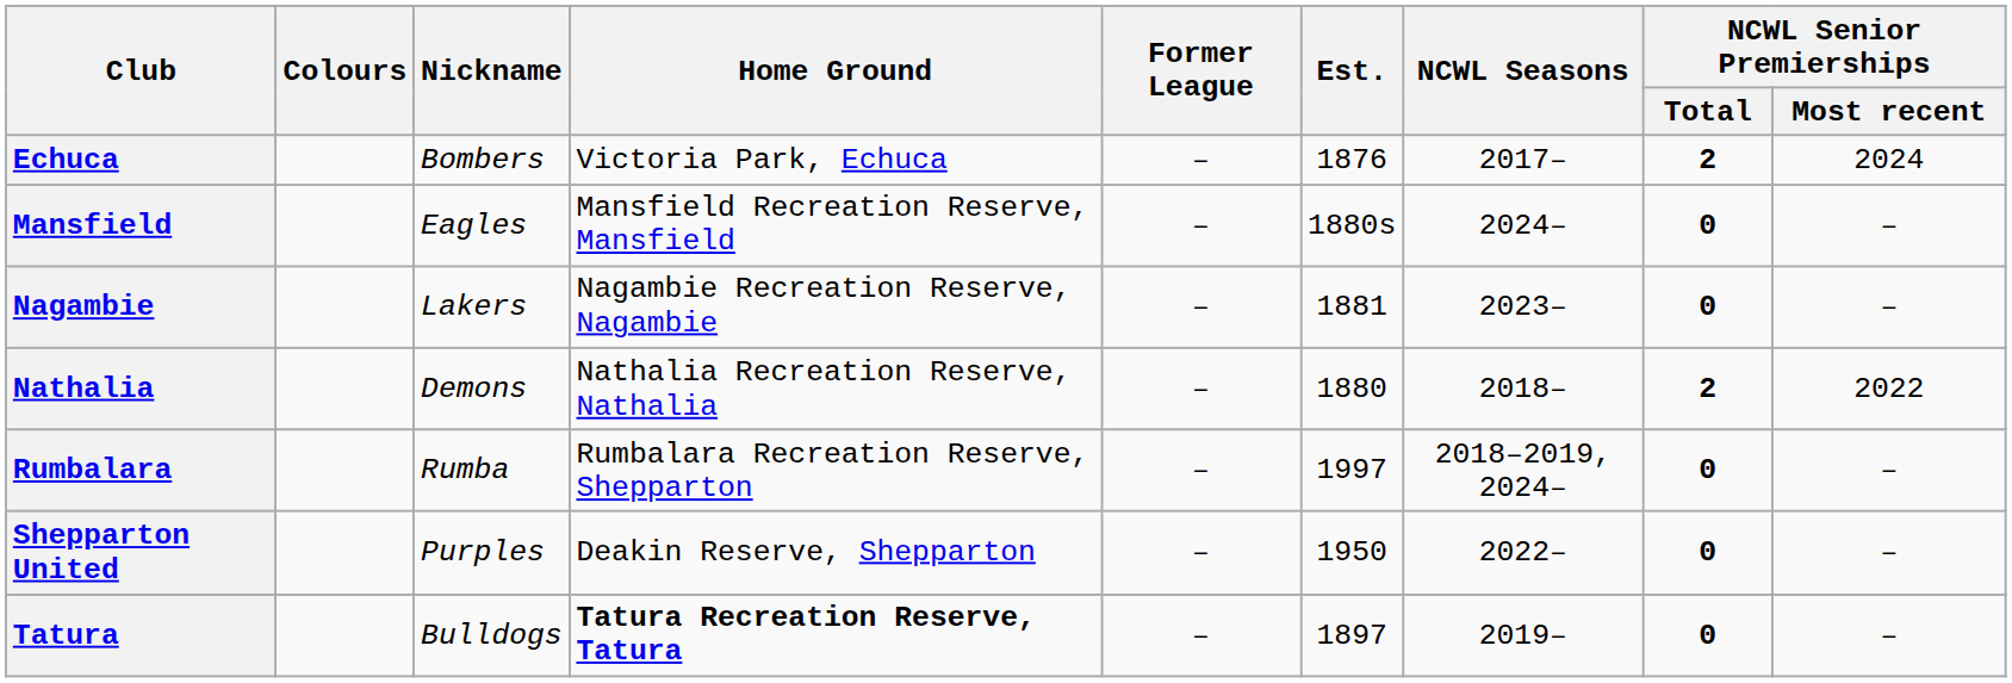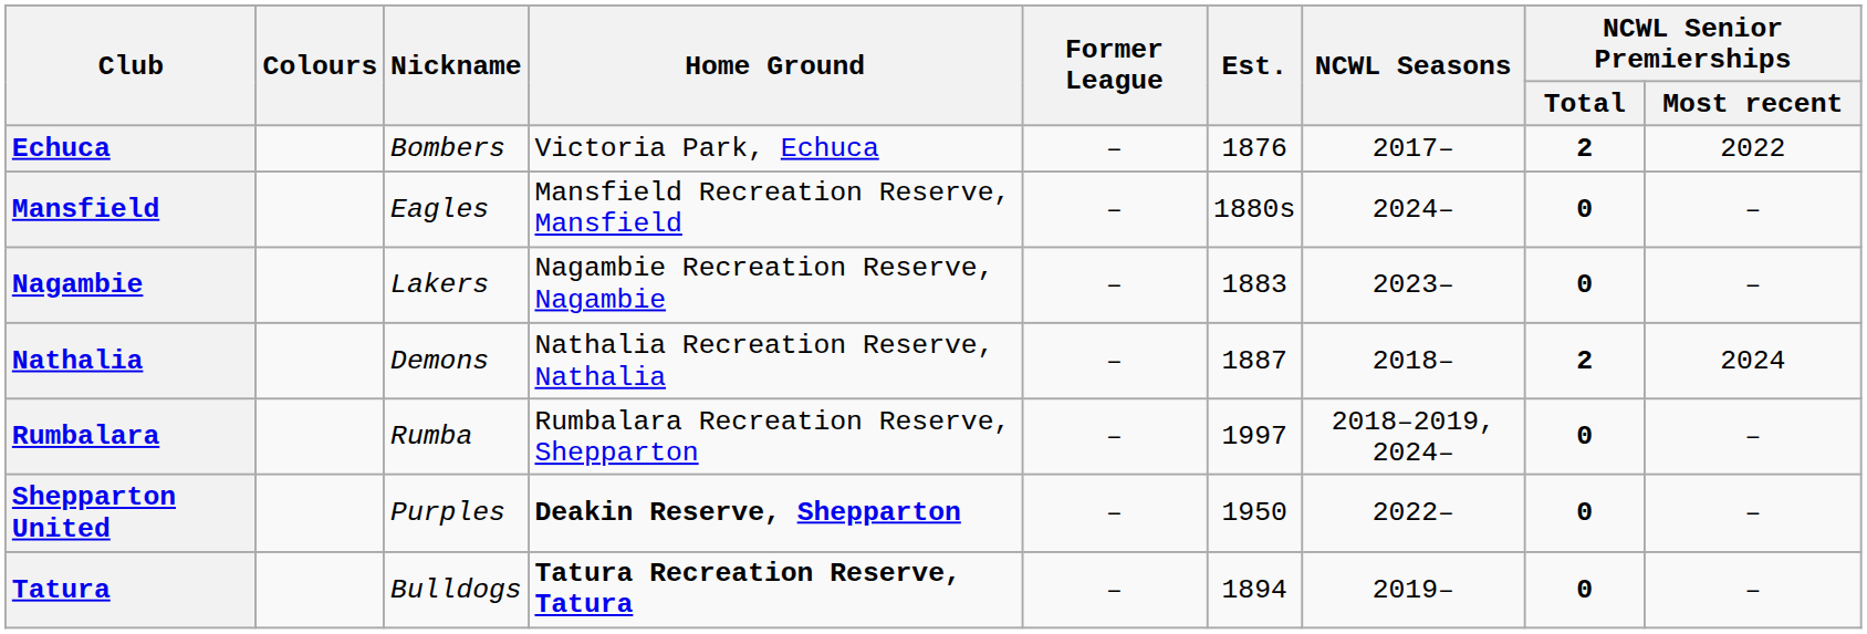 <table class="wikitable sortable mw-collapsible mw-collapsed" style="text-align:center; width:100%">
 <tr>
 <th rowspan="2">Club</th>
 <th rowspan="2">Colours</th>
 <th rowspan="2">Nickname</th>
 <th rowspan="2">Home Ground</th>
 <th rowspan="2">Former League</th>
 <th rowspan="2">Est.</th>
 <th rowspan="2">NCWL Seasons</th>
 <th colspan="2">NCWL Senior Premierships</th>
 </tr>
 <tr>
 <th>Total</th>
 <th>Most recent</th>
 </tr>
 <tr>
 <th style="text-align:left"><a href='#'>Echuca</a></th>
 <td></td>
 <td align="left"><em>Bombers</em></td>
 <td align="left">Victoria Park, <a href='#'>Echuca</a></td>
 <td>–</td>
 <td>1876</td>
 <td>2017–</td>
 <td><strong>2</strong></td>
-<td>2024</td>
+<td>2022</td>
 </tr>
 <tr>
 <th style="text-align:left"><a href='#'>Mansfield</a></th>
 <td></td>
 <td align="left"><em>Eagles</em></td>
 <td align="left">Mansfield Recreation Reserve, <a href='#'>Mansfield</a></td>
 <td>–</td>
 <td>1880s</td>
 <td>2024–</td>
 <td><strong>0</strong></td>
 <td>–</td>
 </tr>
 <tr>
 <th style="text-align:left"><a href='#'>Nagambie</a></th>
 <td></td>
 <td align="left"><em>Lakers</em></td>
 <td align="left">Nagambie Recreation Reserve, <a href='#'>Nagambie</a></td>
 <td>–</td>
-<td>1881</td>
+<td>1883</td>
 <td>2023–</td>
 <td><strong>0</strong></td>
 <td>–</td>
 </tr>
 <tr>
 <th style="text-align:left"><a href='#'>Nathalia</a></th>
 <td></td>
 <td align="left"><em>Demons</em></td>
 <td align="left">Nathalia Recreation Reserve, <a href='#'>Nathalia</a></td>
 <td>–</td>
-<td>1880</td>
+<td>1887</td>
 <td>2018–</td>
 <td><strong>2</strong></td>
-<td>2022</td>
+<td>2024</td>
 </tr>
 <tr>
 <th style="text-align:left"><a href='#'>Rumbalara</a></th>
 <td></td>
 <td align="left"><em>Rumba</em></td>
 <td align="left">Rumbalara Recreation Reserve, <a href='#'>Shepparton</a></td>
 <td>–</td>
 <td>1997</td>
 <td>2018–2019, 2024–</td>
 <td><strong>0</strong></td>
 <td>–</td>
 </tr>
 <tr>
 <th style="text-align:left"><a href='#'>Shepparton United</a></th>
 <td></td>
 <td align="left"><em>Purples</em></td>
-<td align="left">Deakin Reserve, <a href='#'>Shepparton</a></td>
+<td align="left"><strong>Deakin Reserve, <a href='#'>Shepparton</a></strong></td>
 <td>–</td>
 <td>1950</td>
 <td>2022–</td>
 <td><strong>0</strong></td>
 <td>–</td>
 </tr>
 <tr>
 <th style="text-align:left"><a href='#'>Tatura</a></th>
 <td></td>
 <td align="left"><em>Bulldogs</em></td>
 <td align="left"><strong>Tatura Recreation Reserve, <a href='#'>Tatura</a></strong></td>
 <td>–</td>
-<td>1897</td>
+<td>1894</td>
 <td>2019–</td>
 <td><strong>0</strong></td>
 <td>–</td>
 </tr>
 </table>
